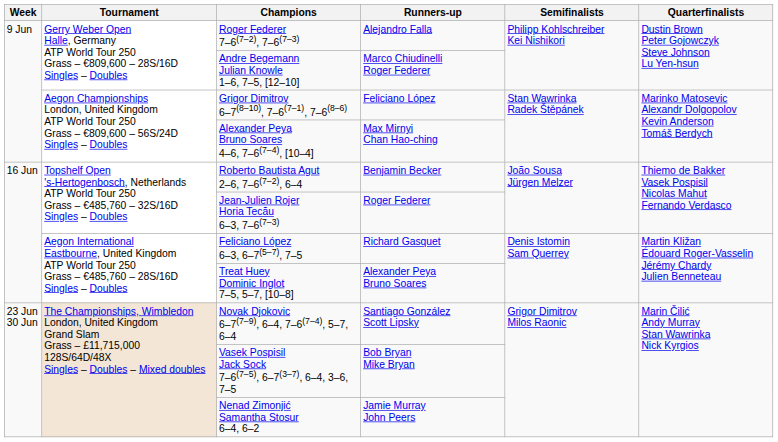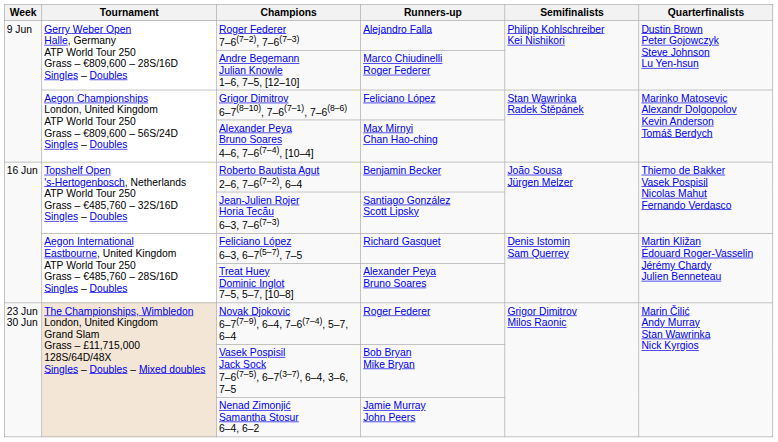 <table class=wikitable style=font-size:95%>
 <tr>
 <th style="width:48px;">Week</th>
 <th style="width:250px;">Tournament</th>
 <th style="width:205px;">Champions</th>
 <th style="width:205px;">Runners-up</th>
 <th style="width:190px;">Semifinalists</th>
 <th style="width:190px;">Quarterfinalists</th>
 </tr>
 <tr valign=top>
 <td rowspan=4>9 Jun</td>
 <td bgcolor=#ffffff rowspan=2><a href='#'>Gerry Weber Open</a><br> <a href='#'>Halle</a>, Germany<br>ATP World Tour 250<br>Grass – €809,600 – 28S/16D<br><a href='#'>Singles</a> – <a href='#'>Doubles</a></td>
 <td> <a href='#'>Roger Federer</a><br>7–6<sup>(7–2)</sup>, 7–6<sup>(7–3)</sup></td>
 <td> <a href='#'>Alejandro Falla</a></td>
 <td rowspan=2> <a href='#'>Philipp Kohlschreiber</a><br> <a href='#'>Kei Nishikori</a></td>
 <td rowspan=2> <a href='#'>Dustin Brown</a><br> <a href='#'>Peter Gojowczyk</a> <br>  <a href='#'>Steve Johnson</a><br> <a href='#'>Lu Yen-hsun</a></td>
 </tr>
 <tr valign=top>
 <td> <a href='#'>Andre Begemann</a><br> <a href='#'>Julian Knowle</a><br>1–6, 7–5, [12–10]</td>
 <td> <a href='#'>Marco Chiudinelli</a><br> <a href='#'>Roger Federer</a></td>
 </tr>
 <tr valign=top>
 <td bgcolor=#ffffff rowspan=2><a href='#'>Aegon Championships</a><br> London, United Kingdom<br>ATP World Tour 250<br>Grass – €809,600 – 56S/24D<br><a href='#'>Singles</a> – <a href='#'>Doubles</a></td>
 <td> <a href='#'>Grigor Dimitrov</a><br>6–7<sup>(8–10)</sup>, 7–6<sup>(7–1)</sup>, 7–6<sup>(8–6)</sup></td>
 <td> <a href='#'>Feliciano López</a></td>
 <td rowspan=2> <a href='#'>Stan Wawrinka</a>  <br> <a href='#'>Radek Štěpánek</a></td>
 <td rowspan=2> <a href='#'>Marinko Matosevic</a><br>  <a href='#'>Alexandr Dolgopolov</a><br>  <a href='#'>Kevin Anderson</a><br> <a href='#'>Tomáš Berdych</a></td>
 </tr>
 <tr valign=top>
 <td> <a href='#'>Alexander Peya</a><br> <a href='#'>Bruno Soares</a><br>4–6, 7–6<sup>(7–4)</sup>, [10–4]</td>
 <td> <a href='#'>Max Mirnyi</a><br> <a href='#'>Chan Hao-ching</a></td>
 </tr>
 <tr valign=top>
 <td rowspan=4>16 Jun</td>
 <td bgcolor=#ffffff rowspan=2><a href='#'>Topshelf Open</a><br> <a href='#'>'s-Hertogenbosch</a>, Netherlands<br>ATP World Tour 250<br>Grass – €485,760 – 32S/16D<br><a href='#'>Singles</a> – <a href='#'>Doubles</a></td>
 <td> <a href='#'>Roberto Bautista Agut</a><br>2–6, 7–6<sup>(7–2)</sup>, 6–4</td>
 <td> <a href='#'>Benjamin Becker</a></td>
 <td rowspan=2> <a href='#'>João Sousa</a> <br> <a href='#'>Jürgen Melzer</a></td>
 <td rowspan=2> <a href='#'>Thiemo de Bakker</a><br> <a href='#'>Vasek Pospisil</a><br>  <a href='#'>Nicolas Mahut</a><br> <a href='#'>Fernando Verdasco</a></td>
 </tr>
 <tr valign=top>
 <td> <a href='#'>Jean-Julien Rojer</a><br> <a href='#'>Horia Tecău</a><br> 6–3, 7–6<sup>(7–3)</sup></td>
-<td> <a href='#'>Roger Federer</a></td>
+<td> <a href='#'>Santiago González</a><br> <a href='#'>Scott Lipsky</a></td>
 </tr>
 <tr valign=top>
 <td bgcolor=#ffffff rowspan=2><a href='#'>Aegon International</a><br> <a href='#'>Eastbourne</a>, United Kingdom<br>ATP World Tour 250<br>Grass – €485,760 – 28S/16D<br><a href='#'>Singles</a> – <a href='#'>Doubles</a></td>
 <td> <a href='#'>Feliciano López</a><br>6–3, 6–7<sup>(5–7)</sup>, 7–5</td>
 <td> <a href='#'>Richard Gasquet</a></td>
 <td rowspan=2> <a href='#'>Denis Istomin</a><br>  <a href='#'>Sam Querrey</a></td>
 <td rowspan=2> <a href='#'>Martin Kližan</a> <br> <a href='#'>Édouard Roger-Vasselin</a><br>  <a href='#'>Jérémy Chardy</a> <br> <a href='#'>Julien Benneteau</a></td>
 </tr>
 <tr valign=top>
 <td> <a href='#'>Treat Huey</a><br> <a href='#'>Dominic Inglot</a><br>7–5, 5–7, [10–8]</td>
 <td> <a href='#'>Alexander Peya</a><br> <a href='#'>Bruno Soares</a></td>
 </tr>
 <tr valign=top>
 <td rowspan=3>23 Jun<br>30 Jun</td>
 <td bgcolor=#F3E6D7 rowspan=3><a href='#'>The Championships, Wimbledon</a><br> London, United Kingdom<br>Grand Slam<br>Grass – £11,715,000<br>128S/64D/48X<br><a href='#'>Singles</a> – <a href='#'>Doubles</a> – <a href='#'>Mixed doubles</a></td>
 <td> <a href='#'>Novak Djokovic</a> <br> 6–7<sup>(7–9)</sup>, 6–4, 7–6<sup>(7–4)</sup>, 5–7, 6–4</td>
-<td> <a href='#'>Santiago González</a><br> <a href='#'>Scott Lipsky</a></td>
+<td> <a href='#'>Roger Federer</a></td>
 <td rowspan=3> <a href='#'>Grigor Dimitrov</a><br> <a href='#'>Milos Raonic</a></td>
 <td rowspan=3> <a href='#'>Marin Čilić</a><br> <a href='#'>Andy Murray</a> <br>  <a href='#'>Stan Wawrinka</a><br> <a href='#'>Nick Kyrgios</a></td>
 </tr>
 <tr valign=top>
 <td> <a href='#'>Vasek Pospisil</a> <br>  <a href='#'>Jack Sock</a> <br> 7–6<sup>(7–5)</sup>, 6–7<sup>(3–7)</sup>, 6–4, 3–6, 7–5</td>
 <td> <a href='#'>Bob Bryan</a> <br>  <a href='#'>Mike Bryan</a></td>
 </tr>
 <tr valign=top>
 <td> <a href='#'>Nenad Zimonjić</a><br> <a href='#'>Samantha Stosur</a><br>6–4, 6–2</td>
 <td> <a href='#'>Jamie Murray</a><br> <a href='#'>John Peers</a></td>
 </tr>
 </table>
